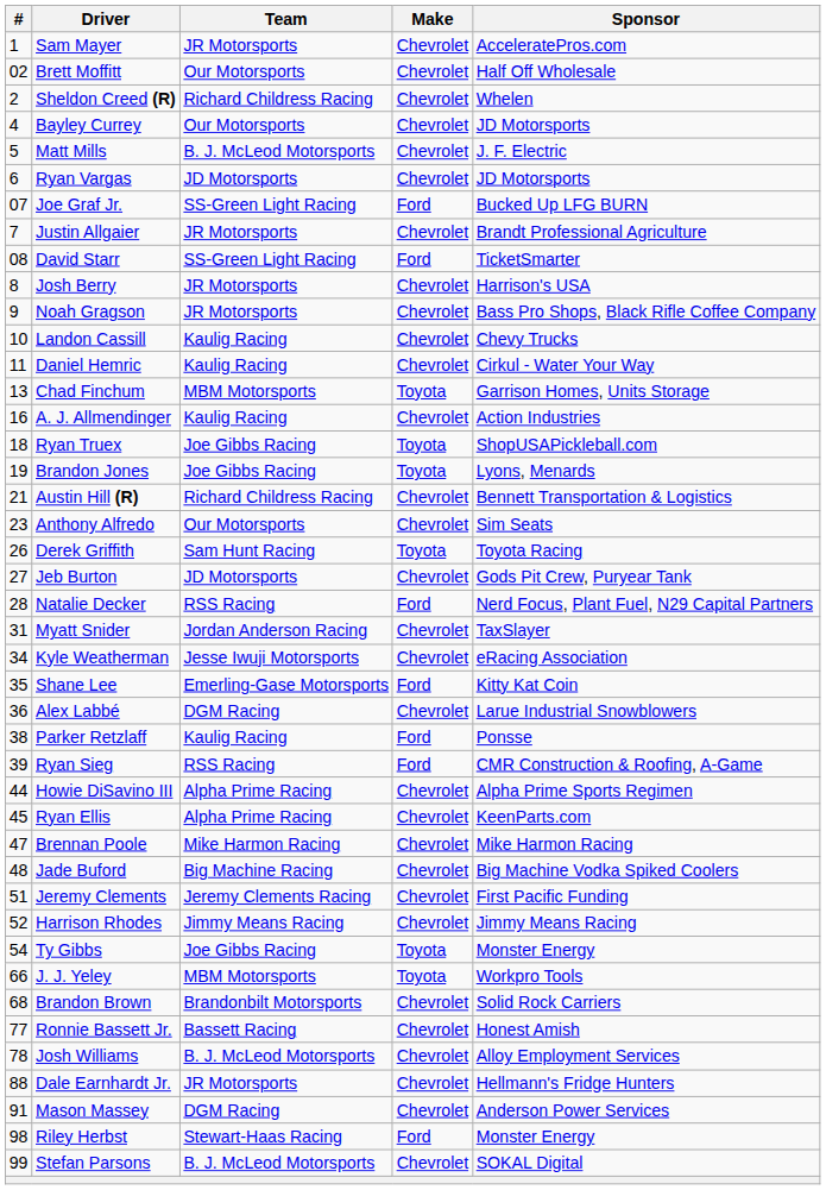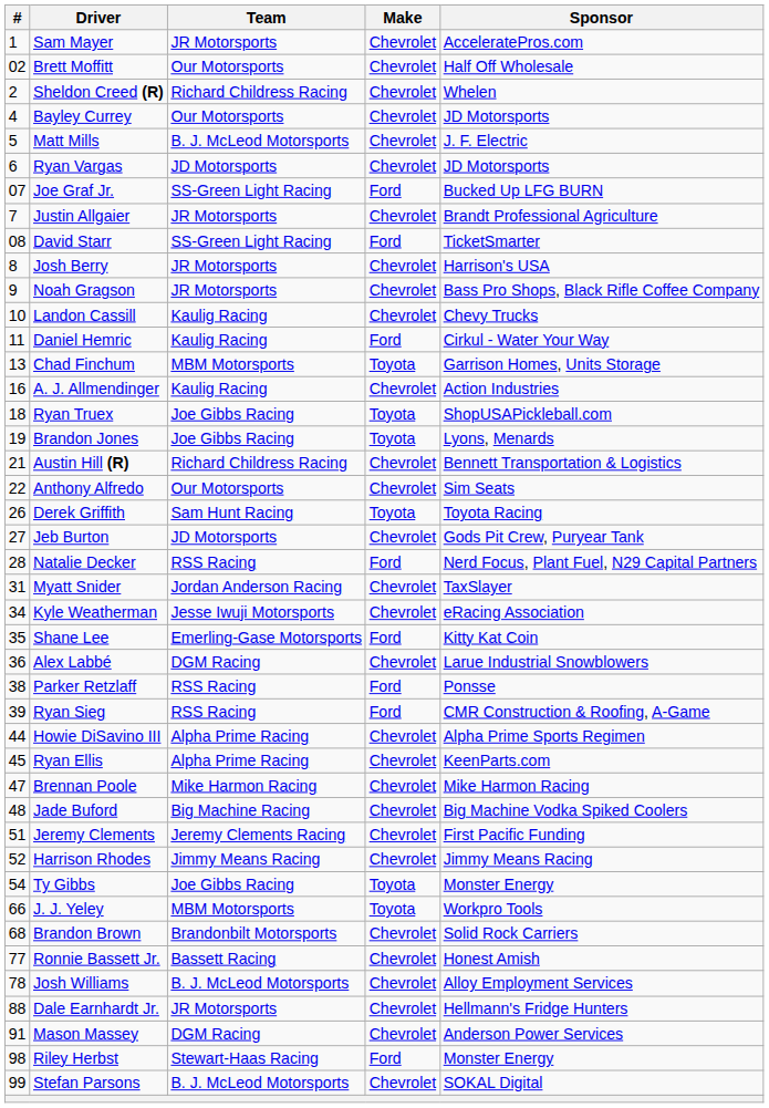 <table class="wikitable" style="font-size:95%">
 <tr>
 <th>#</th>
 <th>Driver</th>
 <th>Team</th>
 <th>Make</th>
 <th>Sponsor</th>
 </tr>
 <tr>
 <td>1</td>
 <td><a href='#'>Sam Mayer</a></td>
 <td><a href='#'>JR Motorsports</a></td>
 <td><a href='#'>Chevrolet</a></td>
 <td><a href='#'>AcceleratePros.com</a></td>
 </tr>
 <tr>
 <td>02</td>
 <td><a href='#'>Brett Moffitt</a></td>
 <td><a href='#'>Our Motorsports</a></td>
 <td><a href='#'>Chevrolet</a></td>
 <td><a href='#'>Half Off Wholesale</a></td>
 </tr>
 <tr>
 <td>2</td>
 <td><a href='#'>Sheldon Creed</a> <strong>(R)</strong></td>
 <td><a href='#'>Richard Childress Racing</a></td>
 <td><a href='#'>Chevrolet</a></td>
 <td><a href='#'>Whelen</a></td>
 </tr>
 <tr>
 <td>4</td>
 <td><a href='#'>Bayley Currey</a></td>
 <td><a href='#'>Our Motorsports</a></td>
 <td><a href='#'>Chevrolet</a></td>
 <td><a href='#'>JD Motorsports</a></td>
 </tr>
 <tr>
 <td>5</td>
 <td><a href='#'>Matt Mills</a></td>
 <td><a href='#'>B. J. McLeod Motorsports</a></td>
 <td><a href='#'>Chevrolet</a></td>
 <td><a href='#'>J. F. Electric</a></td>
 </tr>
 <tr>
 <td>6</td>
 <td><a href='#'>Ryan Vargas</a></td>
 <td><a href='#'>JD Motorsports</a></td>
 <td><a href='#'>Chevrolet</a></td>
 <td><a href='#'>JD Motorsports</a></td>
 </tr>
 <tr>
 <td>07</td>
 <td><a href='#'>Joe Graf Jr.</a></td>
 <td><a href='#'>SS-Green Light Racing</a></td>
 <td><a href='#'>Ford</a></td>
 <td><a href='#'>Bucked Up LFG BURN</a></td>
 </tr>
 <tr>
 <td>7</td>
 <td><a href='#'>Justin Allgaier</a></td>
 <td><a href='#'>JR Motorsports</a></td>
 <td><a href='#'>Chevrolet</a></td>
 <td><a href='#'>Brandt Professional Agriculture</a></td>
 </tr>
 <tr>
 <td>08</td>
 <td><a href='#'>David Starr</a></td>
 <td><a href='#'>SS-Green Light Racing</a></td>
 <td><a href='#'>Ford</a></td>
 <td><a href='#'>TicketSmarter</a></td>
 </tr>
 <tr>
 <td>8</td>
 <td><a href='#'>Josh Berry</a></td>
 <td><a href='#'>JR Motorsports</a></td>
 <td><a href='#'>Chevrolet</a></td>
 <td><a href='#'>Harrison's USA</a></td>
 </tr>
 <tr>
 <td>9</td>
 <td><a href='#'>Noah Gragson</a></td>
 <td><a href='#'>JR Motorsports</a></td>
 <td><a href='#'>Chevrolet</a></td>
 <td nowrap><a href='#'>Bass Pro Shops</a>, <a href='#'>Black Rifle Coffee Company</a></td>
 </tr>
 <tr>
 <td>10</td>
 <td><a href='#'>Landon Cassill</a></td>
 <td><a href='#'>Kaulig Racing</a></td>
 <td><a href='#'>Chevrolet</a></td>
 <td><a href='#'>Chevy Trucks</a></td>
 </tr>
 <tr>
 <td>11</td>
 <td><a href='#'>Daniel Hemric</a></td>
 <td><a href='#'>Kaulig Racing</a></td>
-<td><a href='#'>Chevrolet</a></td>
+<td><a href='#'>Ford</a></td>
 <td><a href='#'>Cirkul - Water Your Way</a></td>
 </tr>
 <tr>
 <td>13</td>
 <td><a href='#'>Chad Finchum</a></td>
 <td><a href='#'>MBM Motorsports</a></td>
 <td><a href='#'>Toyota</a></td>
 <td><a href='#'>Garrison Homes</a>, <a href='#'>Units Storage</a></td>
 </tr>
 <tr>
 <td>16</td>
 <td nowrap><a href='#'>A. J. Allmendinger</a></td>
 <td><a href='#'>Kaulig Racing</a></td>
 <td><a href='#'>Chevrolet</a></td>
 <td><a href='#'>Action Industries</a></td>
 </tr>
 <tr>
 <td>18</td>
 <td><a href='#'>Ryan Truex</a></td>
 <td><a href='#'>Joe Gibbs Racing</a></td>
 <td><a href='#'>Toyota</a></td>
 <td><a href='#'>ShopUSAPickleball.com</a></td>
 </tr>
 <tr>
 <td>19</td>
 <td><a href='#'>Brandon Jones</a></td>
 <td><a href='#'>Joe Gibbs Racing</a></td>
 <td><a href='#'>Toyota</a></td>
 <td><a href='#'>Lyons</a>, <a href='#'>Menards</a></td>
 </tr>
 <tr>
 <td>21</td>
 <td><a href='#'>Austin Hill</a> <strong>(R)</strong></td>
 <td><a href='#'>Richard Childress Racing</a></td>
 <td><a href='#'>Chevrolet</a></td>
 <td><a href='#'>Bennett Transportation & Logistics</a></td>
 </tr>
 <tr>
-<td>23</td>
+<td>22</td>
 <td><a href='#'>Anthony Alfredo</a></td>
 <td><a href='#'>Our Motorsports</a></td>
 <td><a href='#'>Chevrolet</a></td>
 <td><a href='#'>Sim Seats</a></td>
 </tr>
 <tr>
 <td>26</td>
 <td><a href='#'>Derek Griffith</a></td>
 <td><a href='#'>Sam Hunt Racing</a></td>
 <td><a href='#'>Toyota</a></td>
 <td><a href='#'>Toyota Racing</a></td>
 </tr>
 <tr>
 <td>27</td>
 <td><a href='#'>Jeb Burton</a></td>
 <td><a href='#'>JD Motorsports</a></td>
 <td><a href='#'>Chevrolet</a></td>
 <td><a href='#'>Gods Pit Crew</a>, <a href='#'>Puryear Tank</a></td>
 </tr>
 <tr>
 <td>28</td>
 <td><a href='#'>Natalie Decker</a></td>
 <td><a href='#'>RSS Racing</a></td>
 <td><a href='#'>Ford</a></td>
 <td><a href='#'>Nerd Focus</a>, <a href='#'>Plant Fuel</a>, <a href='#'>N29 Capital Partners</a></td>
 </tr>
 <tr>
 <td>31</td>
 <td><a href='#'>Myatt Snider</a></td>
 <td><a href='#'>Jordan Anderson Racing</a></td>
 <td><a href='#'>Chevrolet</a></td>
 <td><a href='#'>TaxSlayer</a></td>
 </tr>
 <tr>
 <td>34</td>
 <td><a href='#'>Kyle Weatherman</a></td>
 <td><a href='#'>Jesse Iwuji Motorsports</a></td>
 <td><a href='#'>Chevrolet</a></td>
 <td><a href='#'>eRacing Association</a></td>
 </tr>
 <tr>
 <td>35</td>
 <td><a href='#'>Shane Lee</a></td>
 <td nowrap><a href='#'>Emerling-Gase Motorsports</a></td>
 <td><a href='#'>Ford</a></td>
 <td><a href='#'>Kitty Kat Coin</a></td>
 </tr>
 <tr>
 <td>36</td>
 <td><a href='#'>Alex Labbé</a></td>
 <td><a href='#'>DGM Racing</a></td>
 <td><a href='#'>Chevrolet</a></td>
 <td><a href='#'>Larue Industrial Snowblowers</a></td>
 </tr>
 <tr>
 <td>38</td>
 <td><a href='#'>Parker Retzlaff</a></td>
-<td><a href='#'>Kaulig Racing</a></td>
+<td><a href='#'>RSS Racing</a></td>
 <td><a href='#'>Ford</a></td>
 <td><a href='#'>Ponsse</a></td>
 </tr>
 <tr>
 <td>39</td>
 <td><a href='#'>Ryan Sieg</a></td>
 <td><a href='#'>RSS Racing</a></td>
 <td><a href='#'>Ford</a></td>
 <td><a href='#'>CMR Construction & Roofing</a>, <a href='#'>A-Game</a></td>
 </tr>
 <tr>
 <td>44</td>
 <td><a href='#'>Howie DiSavino III</a></td>
 <td><a href='#'>Alpha Prime Racing</a></td>
 <td><a href='#'>Chevrolet</a></td>
 <td><a href='#'>Alpha Prime Sports Regimen</a></td>
 </tr>
 <tr>
 <td>45</td>
 <td><a href='#'>Ryan Ellis</a></td>
 <td><a href='#'>Alpha Prime Racing</a></td>
 <td><a href='#'>Chevrolet</a></td>
 <td><a href='#'>KeenParts.com</a></td>
 </tr>
 <tr>
 <td>47</td>
 <td><a href='#'>Brennan Poole</a></td>
 <td><a href='#'>Mike Harmon Racing</a></td>
 <td><a href='#'>Chevrolet</a></td>
 <td><a href='#'>Mike Harmon Racing</a></td>
 </tr>
 <tr>
 <td>48</td>
 <td><a href='#'>Jade Buford</a></td>
 <td><a href='#'>Big Machine Racing</a></td>
 <td><a href='#'>Chevrolet</a></td>
 <td><a href='#'>Big Machine Vodka Spiked Coolers</a></td>
 </tr>
 <tr>
 <td>51</td>
 <td><a href='#'>Jeremy Clements</a></td>
 <td><a href='#'>Jeremy Clements Racing</a></td>
 <td><a href='#'>Chevrolet</a></td>
 <td><a href='#'>First Pacific Funding</a></td>
 </tr>
 <tr>
 <td>52</td>
 <td><a href='#'>Harrison Rhodes</a></td>
 <td><a href='#'>Jimmy Means Racing</a></td>
 <td><a href='#'>Chevrolet</a></td>
 <td><a href='#'>Jimmy Means Racing</a></td>
 </tr>
 <tr>
 <td>54</td>
 <td><a href='#'>Ty Gibbs</a></td>
 <td><a href='#'>Joe Gibbs Racing</a></td>
 <td><a href='#'>Toyota</a></td>
 <td><a href='#'>Monster Energy</a></td>
 </tr>
 <tr>
 <td>66</td>
 <td><a href='#'>J. J. Yeley</a></td>
 <td><a href='#'>MBM Motorsports</a></td>
 <td><a href='#'>Toyota</a></td>
 <td><a href='#'>Workpro Tools</a></td>
 </tr>
 <tr>
 <td>68</td>
 <td><a href='#'>Brandon Brown</a></td>
 <td><a href='#'>Brandonbilt Motorsports</a></td>
 <td><a href='#'>Chevrolet</a></td>
 <td><a href='#'>Solid Rock Carriers</a></td>
 </tr>
 <tr>
 <td>77</td>
 <td><a href='#'>Ronnie Bassett Jr.</a></td>
 <td><a href='#'>Bassett Racing</a></td>
 <td><a href='#'>Chevrolet</a></td>
 <td><a href='#'>Honest Amish</a></td>
 </tr>
 <tr>
 <td>78</td>
 <td><a href='#'>Josh Williams</a></td>
 <td><a href='#'>B. J. McLeod Motorsports</a></td>
 <td><a href='#'>Chevrolet</a></td>
 <td><a href='#'>Alloy Employment Services</a></td>
 </tr>
 <tr>
 <td>88</td>
 <td><a href='#'>Dale Earnhardt Jr.</a></td>
 <td><a href='#'>JR Motorsports</a></td>
 <td><a href='#'>Chevrolet</a></td>
 <td><a href='#'>Hellmann's Fridge Hunters</a></td>
 </tr>
 <tr>
 <td>91</td>
 <td><a href='#'>Mason Massey</a></td>
 <td><a href='#'>DGM Racing</a></td>
 <td><a href='#'>Chevrolet</a></td>
 <td><a href='#'>Anderson Power Services</a></td>
 </tr>
 <tr>
 <td>98</td>
 <td><a href='#'>Riley Herbst</a></td>
 <td><a href='#'>Stewart-Haas Racing</a></td>
 <td><a href='#'>Ford</a></td>
 <td><a href='#'>Monster Energy</a></td>
 </tr>
 <tr>
 <td>99</td>
 <td><a href='#'>Stefan Parsons</a></td>
 <td><a href='#'>B. J. McLeod Motorsports</a></td>
 <td><a href='#'>Chevrolet</a></td>
 <td><a href='#'>SOKAL Digital</a></td>
 </tr>
 <tr>
 <th colspan="5"></th>
 </tr>
 </table>
